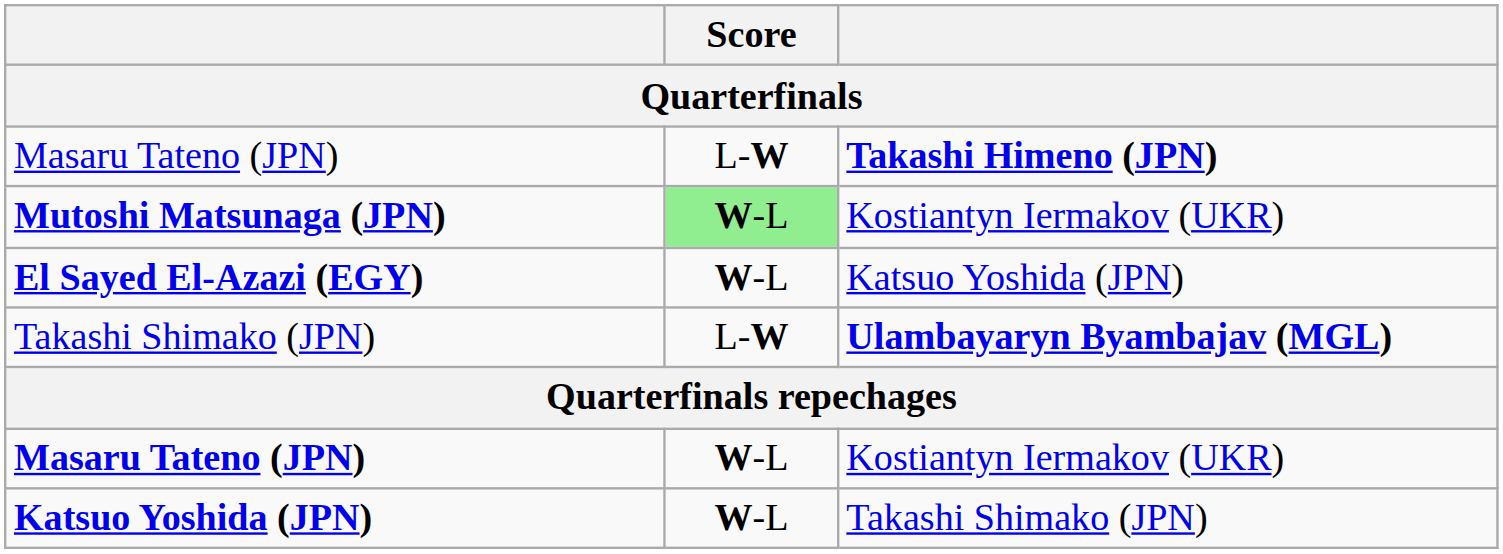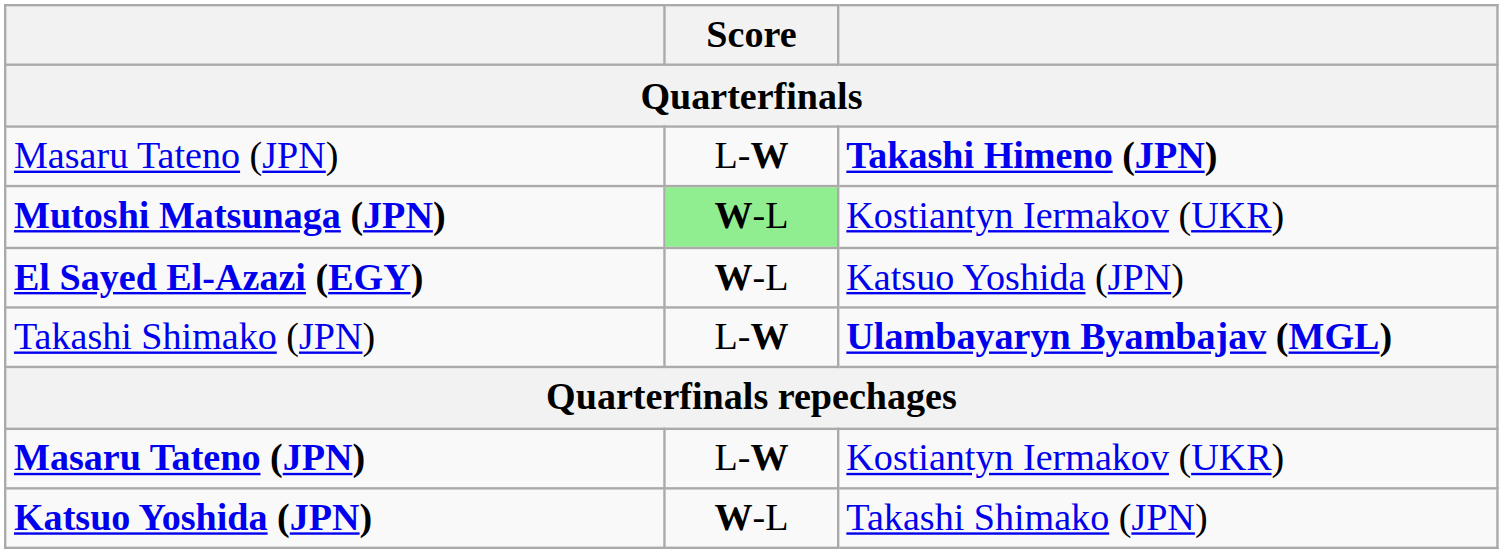 <table class="wikitable" style="text-align: left; ">
 <tr>
 <th align="right" width="270"></th>
 <th width="65">Score</th>
 <th align="left" width="270"></th>
 </tr>
 <tr>
 <th colspan=3>Quarterfinals</th>
 </tr>
 <tr>
 <td> <a href='#'>Masaru Tateno</a> (<a href='#'>JPN</a>)</td>
 <td align="center">L-<strong>W</strong></td>
 <td><strong> <a href='#'>Takashi Himeno</a> (<a href='#'>JPN</a>) </strong></td>
 </tr>
 <tr>
 <td><strong> <a href='#'>Mutoshi Matsunaga</a> (<a href='#'>JPN</a>)</strong></td>
 <td align="center" style="background: lightgreen;"><strong>W</strong>-L</td>
 <td> <a href='#'>Kostiantyn Iermakov</a> (<a href='#'>UKR</a>)</td>
 </tr>
 <tr>
 <td><strong> <a href='#'>El Sayed El-Azazi</a> (<a href='#'>EGY</a>)</strong></td>
 <td align="center"><strong>W</strong>-L</td>
 <td> <a href='#'>Katsuo Yoshida</a> (<a href='#'>JPN</a>)</td>
 </tr>
 <tr>
 <td> <a href='#'>Takashi Shimako</a> (<a href='#'>JPN</a>)</td>
 <td align="center">L-<strong>W</strong></td>
 <td><strong> <a href='#'>Ulambayaryn Byambajav</a> (<a href='#'>MGL</a>)</strong></td>
 </tr>
 <tr>
 <th colspan=3>Quarterfinals repechages</th>
 </tr>
 <tr>
 <td><strong> <a href='#'>Masaru Tateno</a> (<a href='#'>JPN</a>)</strong></td>
-<td align="center"><strong>W</strong>-L</td>
+<td align="center">L-<strong>W</strong></td>
 <td> <a href='#'>Kostiantyn Iermakov</a> (<a href='#'>UKR</a>)</td>
 </tr>
 <tr>
 <td><strong> <a href='#'>Katsuo Yoshida</a> (<a href='#'>JPN</a>)</strong></td>
 <td align="center"><strong>W</strong>-L</td>
 <td> <a href='#'>Takashi Shimako</a> (<a href='#'>JPN</a>)</td>
 </tr>
 </table>
